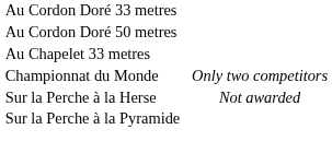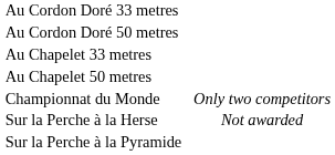 <table>
 <tr>
 <td>Au Cordon Doré 33 metres<br></td>
 <td></td>
 <td></td>
 <td></td>
 </tr>
 <tr>
 <td>Au Cordon Doré 50 metres<br></td>
 <td></td>
 <td></td>
 <td></td>
 </tr>
 <tr>
 <td>Au Chapelet 33 metres<br></td>
+<td></td>
+<td></td>
+<td></td>
+</tr>
+<tr>
+<td>Au Chapelet 50 metres<br></td>
 <td></td>
 <td></td>
 <td></td>
 </tr>
 <tr>
 <td>Championnat du Monde<br></td>
 <td></td>
 <td></td>
 <td align=center><em>Only two competitors</em></td>
 </tr>
 <tr>
 <td rowspan=2>Sur la Perche à la Herse<br></td>
 <td rowspan=2></td>
 <td></td>
 <td rowspan=2 align=center><em>Not awarded</em></td>
 </tr>
 <tr>
 <td></td>
 </tr>
 <tr>
 <td nowrap>Sur la Perche à la Pyramide<br></td>
 <td></td>
 <td></td>
 <td></td>
 </tr>
 </table>
